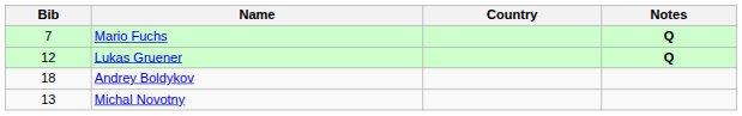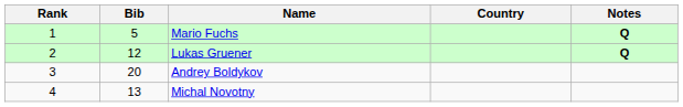 <table class="wikitable" style="text-align:center;" width=70%>
 <tr>
+<th>Rank</th>
 <th>Bib</th>
 <th>Name</th>
 <th>Country</th>
 <th>Notes</th>
 </tr>
 <tr bgcolor="#ccffcc">
-<td>7</td>
+<td>1</td>
+<td>5</td>
 <td align=left><a href='#'>Mario Fuchs</a></td>
 <td align=left></td>
 <td><strong> Q</strong></td>
 </tr>
 <tr bgcolor="#ccffcc">
+<td>2</td>
 <td>12</td>
 <td align=left><a href='#'>Lukas Gruener</a></td>
 <td align=left></td>
 <td><strong> Q</strong></td>
 </tr>
 <tr>
-<td>18</td>
+<td>3</td>
+<td>20</td>
 <td align=left><a href='#'>Andrey Boldykov</a></td>
 <td align=left></td>
 <td></td>
 </tr>
 <tr>
+<td>4</td>
 <td>13</td>
 <td align=left><a href='#'>Michal Novotny</a></td>
 <td align=left></td>
 <td></td>
 </tr>
 </table>
